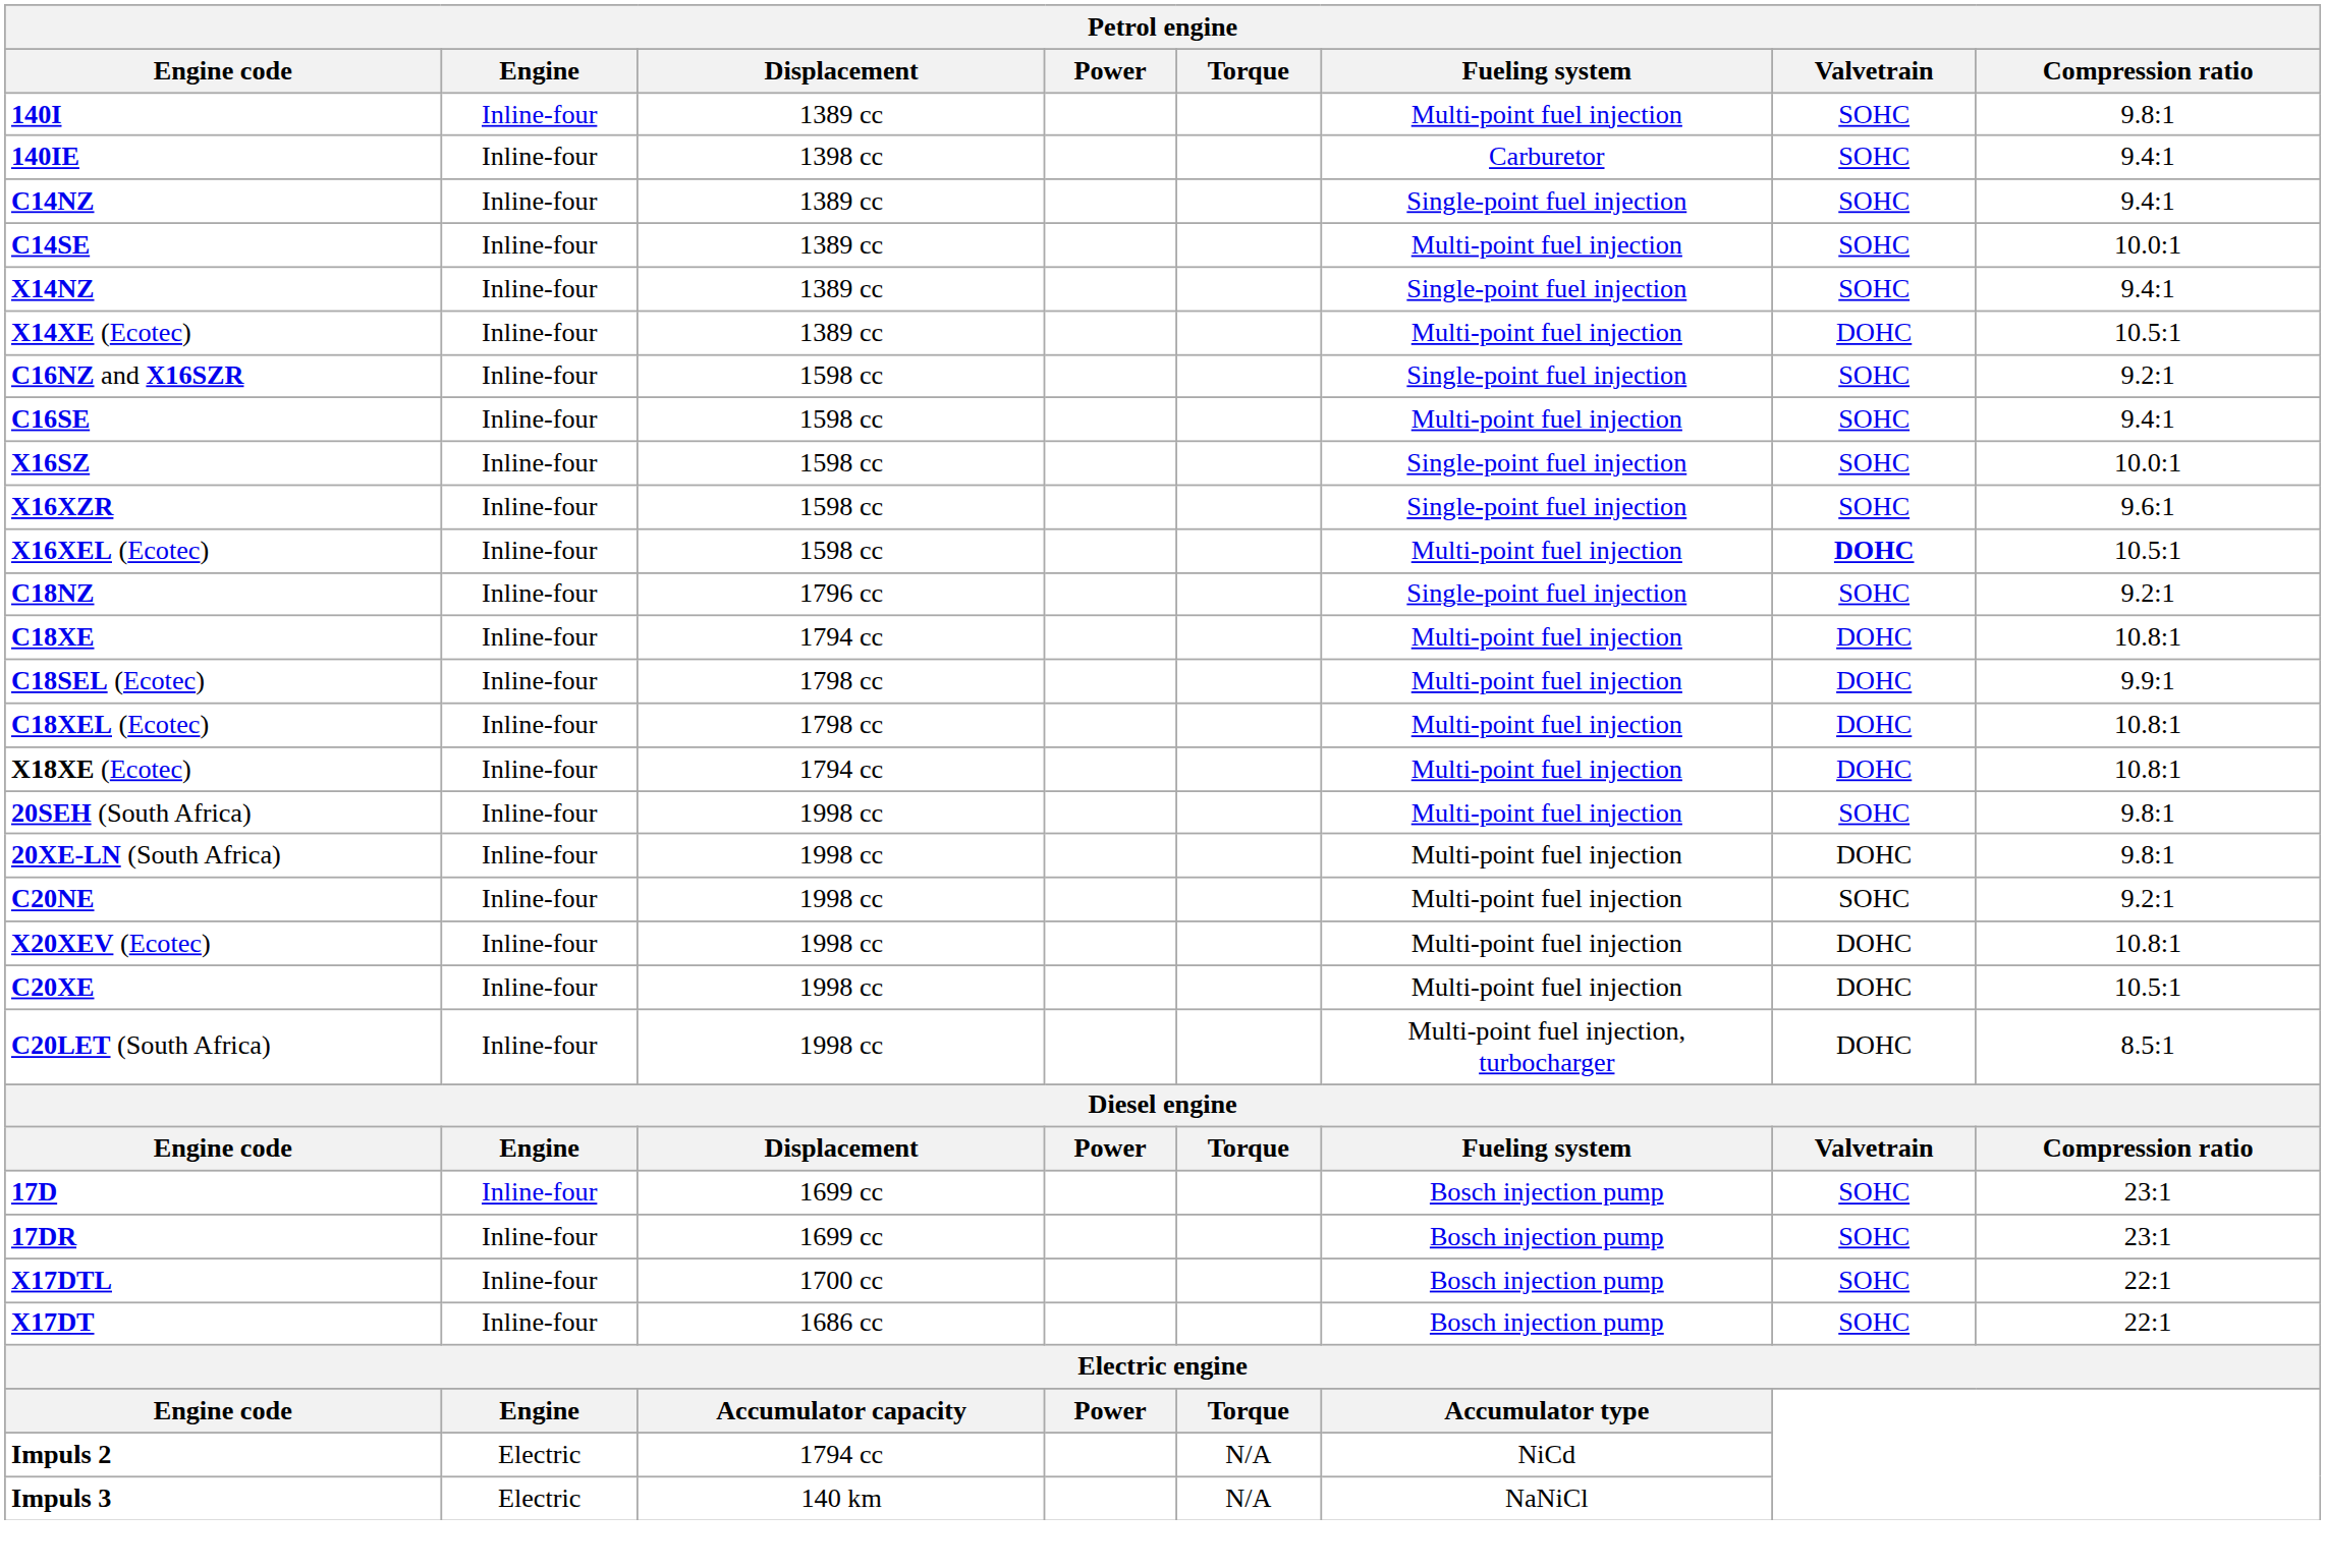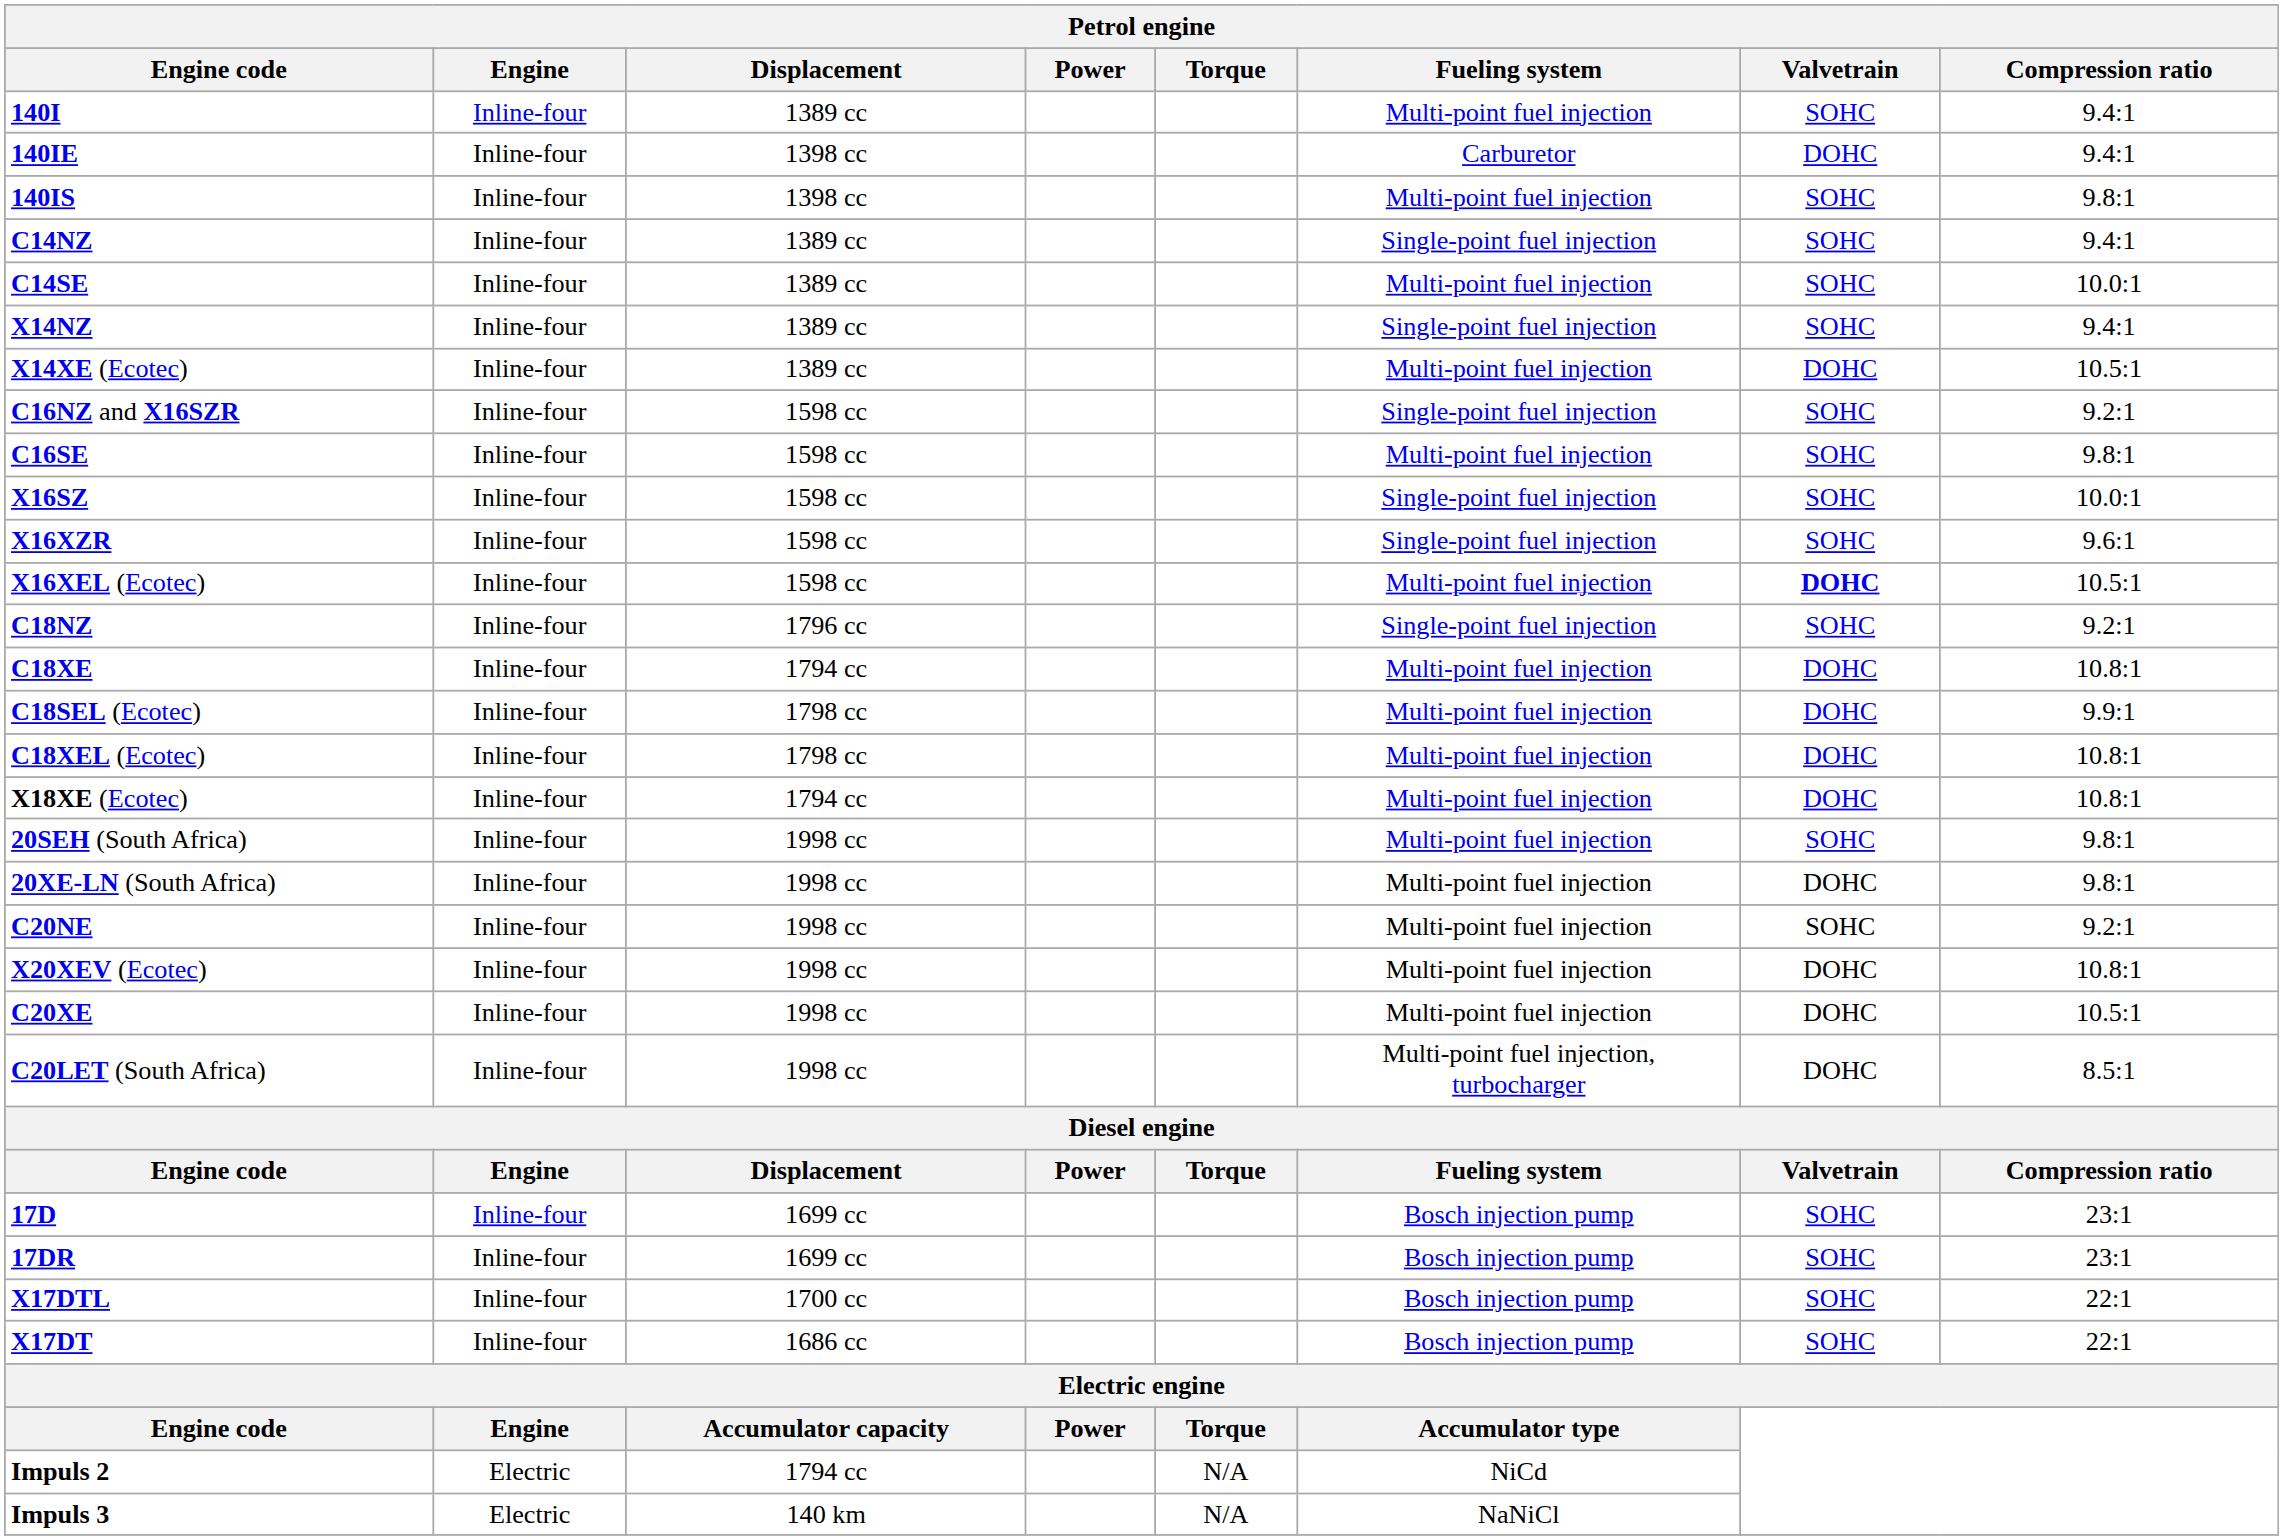 <table class="wikitable"  style="text-align:center; font-size:91%; width:100%; background:#fff;">
 <tr>
 <th colspan="8">Petrol engine</th>
 </tr>
 <tr style="background:#dcdcdc; text-align:center; vertical-align:middle;">
 <th>Engine code</th>
 <th>Engine</th>
 <th>Displacement</th>
 <th>Power</th>
 <th>Torque</th>
 <th>Fueling system</th>
 <th>Valvetrain</th>
 <th>Compression ratio</th>
 </tr>
 <tr>
 <td style="text-align:left;"><strong><a href='#'>140I</a></strong></td>
 <td><a href='#'>Inline-four</a></td>
 <td>1389 cc</td>
 <td></td>
 <td></td>
 <td><a href='#'>Multi-point fuel injection</a></td>
 <td><a href='#'>SOHC</a></td>
-<td>9.8:1</td>
+<td>9.4:1</td>
 </tr>
 <tr>
 <td style="text-align:left;"><strong><a href='#'>140IE</a></strong></td>
 <td>Inline-four</td>
 <td>1398 cc</td>
 <td></td>
 <td></td>
 <td><a href='#'>Carburetor</a></td>
+<td><a href='#'>DOHC</a></td>
+<td>9.4:1</td>
+</tr>
+<tr>
+<td style="text-align:left;"><strong><a href='#'>140IS</a></strong></td>
+<td>Inline-four</td>
+<td>1398 cc</td>
+<td></td>
+<td></td>
+<td><a href='#'>Multi-point fuel injection</a></td>
 <td><a href='#'>SOHC</a></td>
-<td>9.4:1</td>
+<td>9.8:1</td>
 </tr>
 <tr>
 <td style="text-align:left;"><strong><a href='#'>C14NZ</a></strong></td>
 <td>Inline-four</td>
 <td>1389 cc</td>
 <td></td>
 <td></td>
 <td><a href='#'>Single-point fuel injection</a></td>
 <td><a href='#'>SOHC</a></td>
 <td>9.4:1</td>
 </tr>
 <tr>
 <td style="text-align:left;"><strong><a href='#'>C14SE</a></strong></td>
 <td>Inline-four</td>
 <td>1389 cc</td>
 <td></td>
 <td></td>
 <td><a href='#'>Multi-point fuel injection</a></td>
 <td><a href='#'>SOHC</a></td>
 <td>10.0:1</td>
 </tr>
 <tr>
 <td style="text-align:left;"><strong><a href='#'>X14NZ</a></strong></td>
 <td>Inline-four</td>
 <td>1389 cc</td>
 <td></td>
 <td></td>
 <td><a href='#'>Single-point fuel injection</a></td>
 <td><a href='#'>SOHC</a></td>
 <td>9.4:1</td>
 </tr>
 <tr>
 <td style="text-align:left;"><strong><a href='#'>X14XE</a></strong> (<a href='#'>Ecotec</a>)</td>
 <td>Inline-four</td>
 <td>1389 cc</td>
 <td></td>
 <td></td>
 <td><a href='#'>Multi-point fuel injection</a></td>
 <td><a href='#'>DOHC</a></td>
 <td>10.5:1</td>
 </tr>
 <tr>
 <td style="text-align:left;"><strong><a href='#'>C16NZ</a></strong> and <strong><a href='#'>X16SZR</a></strong></td>
 <td>Inline-four</td>
 <td>1598 cc</td>
 <td></td>
 <td></td>
 <td><a href='#'>Single-point fuel injection</a></td>
 <td><a href='#'>SOHC</a></td>
 <td>9.2:1</td>
 </tr>
 <tr>
 <td style="text-align:left;"><strong><a href='#'>C16SE</a></strong></td>
 <td>Inline-four</td>
 <td>1598 cc</td>
 <td></td>
 <td></td>
 <td><a href='#'>Multi-point fuel injection</a></td>
 <td><a href='#'>SOHC</a></td>
-<td>9.4:1</td>
+<td>9.8:1</td>
 </tr>
 <tr>
 <td style="text-align:left;"><strong><a href='#'>X16SZ</a></strong></td>
 <td>Inline-four</td>
 <td>1598 cc</td>
 <td></td>
 <td></td>
 <td><a href='#'>Single-point fuel injection</a></td>
 <td><a href='#'>SOHC</a></td>
 <td>10.0:1</td>
 </tr>
 <tr>
 <td style="text-align:left;"><strong><a href='#'>X16XZR</a></strong></td>
 <td>Inline-four</td>
 <td>1598 cc</td>
 <td></td>
 <td></td>
 <td><a href='#'>Single-point fuel injection</a></td>
 <td><a href='#'>SOHC</a></td>
 <td>9.6:1</td>
 </tr>
 <tr>
 <td style="text-align:left;"><strong><a href='#'>X16XEL</a></strong> (<a href='#'>Ecotec</a>)</td>
 <td>Inline-four</td>
 <td>1598 cc</td>
 <td></td>
 <td></td>
 <td><a href='#'>Multi-point fuel injection</a></td>
 <td><strong><a href='#'>DOHC</a></strong></td>
 <td>10.5:1</td>
 </tr>
 <tr>
 <td style="text-align:left;"><strong><a href='#'>C18NZ</a></strong></td>
 <td>Inline-four</td>
 <td>1796 cc</td>
 <td></td>
 <td></td>
 <td><a href='#'>Single-point fuel injection</a></td>
 <td><a href='#'>SOHC</a></td>
 <td>9.2:1</td>
 </tr>
 <tr>
 <td style="text-align:left;"><strong><a href='#'>C18XE</a></strong></td>
 <td>Inline-four</td>
 <td>1794 cc</td>
 <td></td>
 <td></td>
 <td><a href='#'>Multi-point fuel injection</a></td>
 <td><a href='#'>DOHC</a></td>
 <td>10.8:1</td>
 </tr>
 <tr>
 <td style="text-align:left;"><strong><a href='#'>C18SEL</a></strong> (<a href='#'>Ecotec</a>)</td>
 <td>Inline-four</td>
 <td>1798 cc</td>
 <td></td>
 <td></td>
 <td><a href='#'>Multi-point fuel injection</a></td>
 <td><a href='#'>DOHC</a></td>
 <td>9.9:1</td>
 </tr>
 <tr>
 <td style="text-align:left;"><strong><a href='#'>C18XEL</a></strong> (<a href='#'>Ecotec</a>)</td>
 <td>Inline-four</td>
 <td>1798 cc</td>
 <td></td>
 <td></td>
 <td><a href='#'>Multi-point fuel injection</a></td>
 <td><a href='#'>DOHC</a></td>
 <td>10.8:1</td>
 </tr>
 <tr>
 <td style="text-align:left;"><strong>X18XE</strong> (<a href='#'>Ecotec</a>)</td>
 <td>Inline-four</td>
 <td>1794 cc</td>
 <td></td>
 <td></td>
 <td><a href='#'>Multi-point fuel injection</a></td>
 <td><a href='#'>DOHC</a></td>
 <td>10.8:1</td>
 </tr>
 <tr>
 <td style="text-align:left;"><strong><a href='#'>20SEH</a></strong> (South Africa)</td>
 <td>Inline-four</td>
 <td>1998 cc</td>
 <td></td>
 <td></td>
 <td><a href='#'>Multi-point fuel injection</a></td>
 <td><a href='#'>SOHC</a></td>
 <td>9.8:1</td>
 </tr>
 <tr>
 <td style="text-align:left;"><strong><a href='#'>20XE-LN</a></strong> (South Africa)</td>
 <td>Inline-four</td>
 <td>1998 cc</td>
 <td></td>
 <td></td>
 <td>Multi-point fuel injection</td>
 <td>DOHC</td>
 <td>9.8:1</td>
 </tr>
 <tr>
 <td style="text-align:left;"><strong><a href='#'>C20NE</a></strong></td>
 <td>Inline-four</td>
 <td>1998 cc</td>
 <td></td>
 <td></td>
 <td>Multi-point fuel injection</td>
 <td>SOHC</td>
 <td>9.2:1</td>
 </tr>
 <tr>
 <td style="text-align:left;"><strong><a href='#'>X20XEV</a></strong> (<a href='#'>Ecotec</a>)</td>
 <td>Inline-four</td>
 <td>1998 cc</td>
 <td></td>
 <td></td>
 <td>Multi-point fuel injection</td>
 <td>DOHC</td>
 <td>10.8:1</td>
 </tr>
 <tr>
 <td style="text-align:left;"><strong><a href='#'>C20XE</a></strong></td>
 <td>Inline-four</td>
 <td>1998 cc</td>
 <td></td>
 <td></td>
 <td>Multi-point fuel injection</td>
 <td>DOHC</td>
 <td>10.5:1</td>
 </tr>
 <tr>
 <td style="text-align:left;"><strong><a href='#'>C20LET</a></strong> (South Africa)</td>
 <td>Inline-four</td>
 <td>1998 cc</td>
 <td></td>
 <td></td>
 <td>Multi-point fuel injection,<br><a href='#'>turbocharger</a></td>
 <td>DOHC</td>
 <td>8.5:1</td>
 </tr>
 <tr>
 <th colspan="8">Diesel engine</th>
 </tr>
 <tr>
 <th>Engine code</th>
 <th>Engine</th>
 <th>Displacement</th>
 <th>Power</th>
 <th>Torque</th>
 <th>Fueling system</th>
 <th>Valvetrain</th>
 <th>Compression ratio</th>
 </tr>
 <tr>
 <td style="text-align:left;"><strong><a href='#'>17D</a></strong></td>
 <td><a href='#'>Inline-four</a></td>
 <td>1699 cc</td>
 <td></td>
 <td></td>
 <td><a href='#'>Bosch injection pump</a></td>
 <td><a href='#'>SOHC</a></td>
 <td>23:1</td>
 </tr>
 <tr>
 <td style="text-align:left;"><strong><a href='#'>17DR</a></strong></td>
 <td>Inline-four</td>
 <td>1699 cc</td>
 <td></td>
 <td></td>
 <td><a href='#'>Bosch injection pump</a></td>
 <td><a href='#'>SOHC</a></td>
 <td>23:1</td>
 </tr>
 <tr>
 <td style="text-align:left;"><strong><a href='#'>X17DTL</a></strong></td>
 <td>Inline-four</td>
 <td>1700 cc</td>
 <td></td>
 <td></td>
 <td><a href='#'>Bosch injection pump</a></td>
 <td><a href='#'>SOHC</a></td>
 <td>22:1</td>
 </tr>
 <tr>
 <td style="text-align:left;"><strong><a href='#'>X17DT</a></strong></td>
 <td>Inline-four</td>
 <td>1686 cc</td>
 <td></td>
 <td></td>
 <td><a href='#'>Bosch injection pump</a></td>
 <td><a href='#'>SOHC</a></td>
 <td>22:1</td>
 </tr>
 <tr>
 <th colspan="8">Electric engine</th>
 </tr>
 <tr style="background:#dcdcdc; text-align:center; vertical-align:middle;">
 <th>Engine code</th>
 <th>Engine</th>
 <th>Accumulator capacity</th>
 <th>Power</th>
 <th>Torque</th>
 <th>Accumulator type</th>
 </tr>
 <tr>
 <td style="text-align:left;"><strong>Impuls 2</strong></td>
 <td>Electric</td>
 <td>1794 cc</td>
 <td></td>
 <td>N/A</td>
 <td>NiCd</td>
 </tr>
 <tr>
 <td style="text-align:left;"><strong>Impuls 3</strong></td>
 <td>Electric</td>
 <td>140 km</td>
 <td></td>
 <td>N/A</td>
 <td>NaNiCl</td>
 </tr>
 </table>
